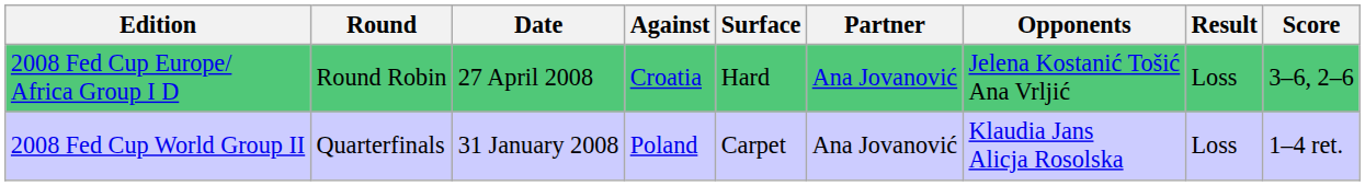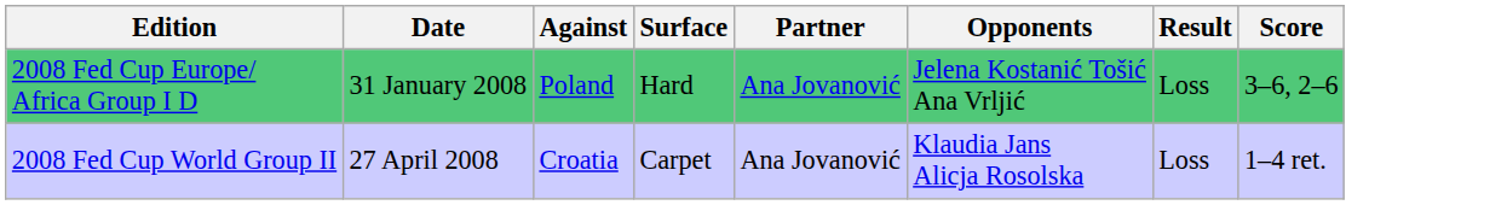 <table class="wikitable" style="font-size:97%;">
 <tr bgcolor="#eeeeee">
 <th>Edition</th>
-<th>Round</th>
 <th>Date</th>
 <th>Against</th>
 <th>Surface</th>
 <th>Partner</th>
 <th>Opponents</th>
 <th>Result</th>
 <th>Score</th>
 </tr>
 <tr bgcolor="#50C878">
 <td><a href='#'>2008 Fed Cup Europe/<br>Africa Group I D</a></td>
-<td>Round Robin</td>
-<td>27 April 2008</td>
-<td> <a href='#'>Croatia</a></td>
+<td>31 January 2008</td>
+<td> <a href='#'>Poland</a></td>
 <td>Hard</td>
 <td><a href='#'>Ana Jovanović</a></td>
 <td><a href='#'>Jelena Kostanić Tošić</a> <br> Ana Vrljić</td>
 <td>Loss</td>
 <td>3–6, 2–6</td>
 </tr>
 <tr bgcolor="#CCCCFF">
 <td><a href='#'>2008 Fed Cup World Group II</a></td>
-<td>Quarterfinals</td>
-<td>31 January 2008</td>
-<td> <a href='#'>Poland</a></td>
+<td>27 April 2008</td>
+<td> <a href='#'>Croatia</a></td>
 <td>Carpet</td>
 <td>Ana Jovanović</td>
 <td><a href='#'>Klaudia Jans</a> <br> <a href='#'>Alicja Rosolska</a></td>
 <td>Loss</td>
 <td>1–4 ret.</td>
 </tr>
 </table>
